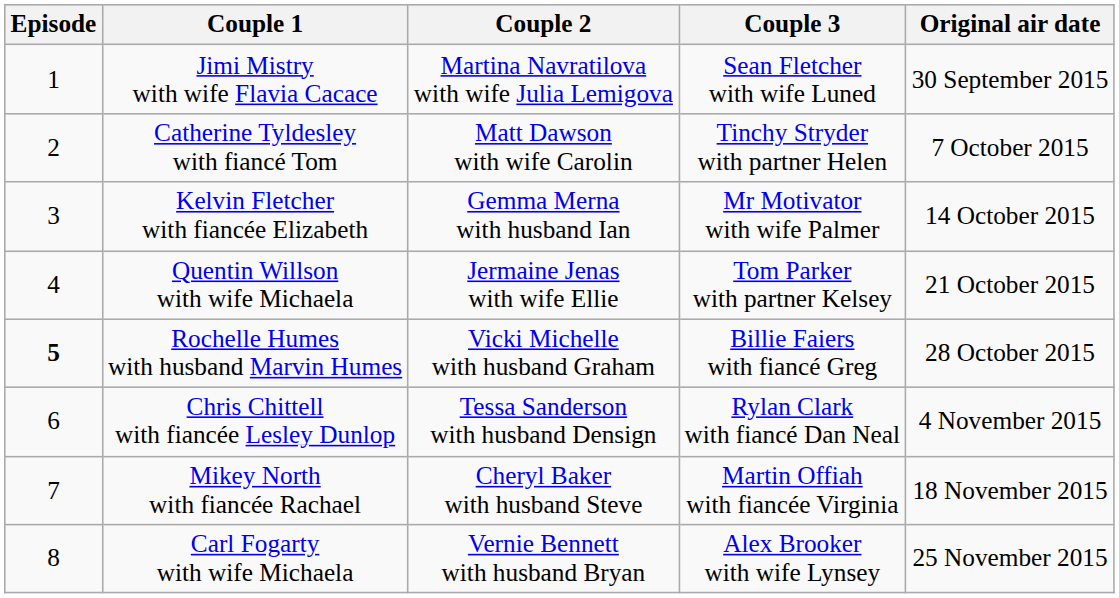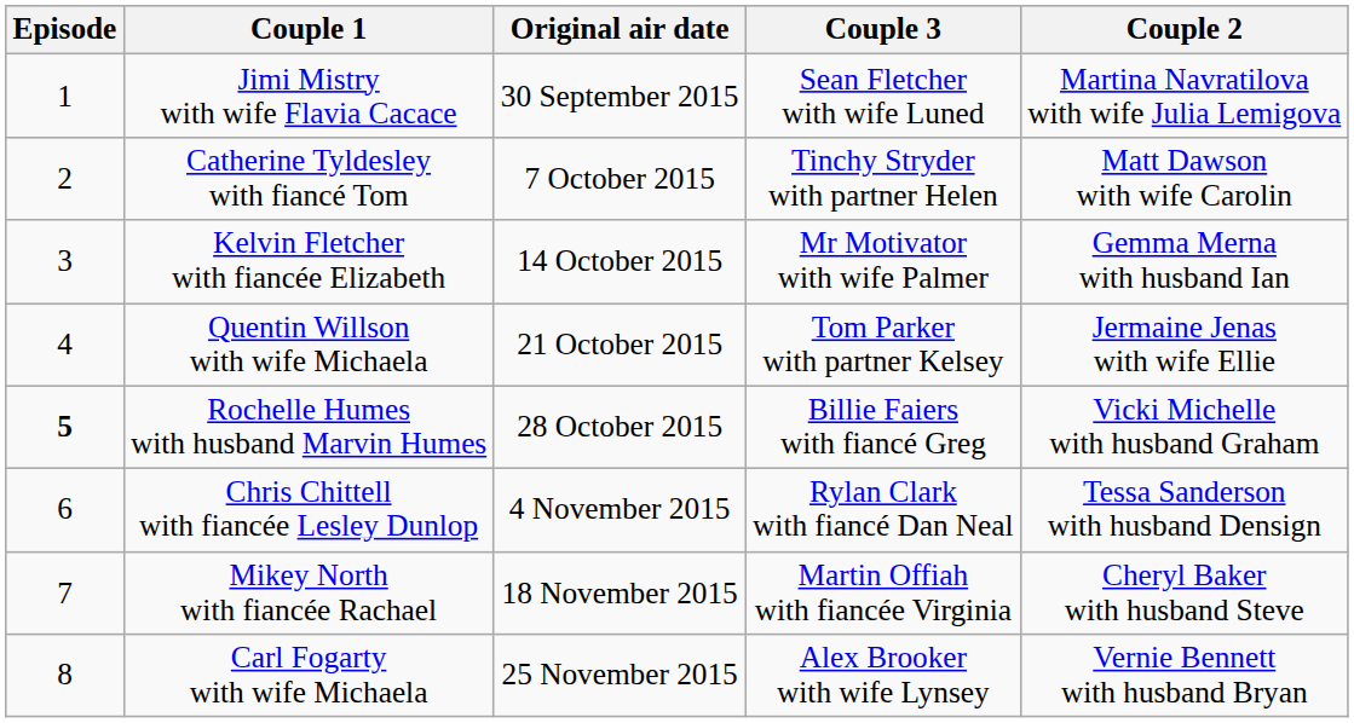 <table class="wikitable sortable" style="text-align:center;">
 <tr>
 <th>Episode</th>
 <th>Couple 1</th>
+<th>Original air date</th>
+<th>Couple 3</th>
 <th>Couple 2</th>
-<th>Couple 3</th>
-<th>Original air date</th>
 </tr>
 <tr>
 <td>1</td>
 <td><a href='#'>Jimi Mistry</a><br>with wife <a href='#'>Flavia Cacace</a></td>
+<td>30 September 2015</td>
+<td><a href='#'>Sean Fletcher</a><br>with wife Luned</td>
 <td><a href='#'>Martina Navratilova</a><br>with wife <a href='#'>Julia Lemigova</a></td>
-<td><a href='#'>Sean Fletcher</a><br>with wife Luned</td>
-<td>30 September 2015</td>
 </tr>
 <tr>
 <td>2</td>
 <td><a href='#'>Catherine Tyldesley</a><br>with fiancé Tom</td>
+<td>7 October 2015</td>
+<td><a href='#'>Tinchy Stryder</a><br>with partner Helen</td>
 <td><a href='#'>Matt Dawson</a><br>with wife Carolin</td>
-<td><a href='#'>Tinchy Stryder</a><br>with partner Helen</td>
-<td>7 October 2015</td>
 </tr>
 <tr>
 <td>3</td>
 <td><a href='#'>Kelvin Fletcher</a><br>with fiancée Elizabeth</td>
+<td>14 October 2015</td>
+<td><a href='#'>Mr Motivator</a><br>with wife Palmer</td>
 <td><a href='#'>Gemma Merna</a><br>with husband Ian</td>
-<td><a href='#'>Mr Motivator</a><br>with wife Palmer</td>
-<td>14 October 2015</td>
 </tr>
 <tr>
 <td>4</td>
 <td><a href='#'>Quentin Willson</a><br>with wife Michaela</td>
+<td>21 October 2015</td>
+<td><a href='#'>Tom Parker</a><br>with partner Kelsey</td>
 <td><a href='#'>Jermaine Jenas</a><br>with wife Ellie</td>
-<td><a href='#'>Tom Parker</a><br>with partner Kelsey</td>
-<td>21 October 2015</td>
 </tr>
 <tr>
 <td><strong>5</strong></td>
 <td><a href='#'>Rochelle Humes</a><br>with husband <a href='#'>Marvin Humes</a></td>
+<td>28 October 2015</td>
+<td><a href='#'>Billie Faiers</a><br>with fiancé Greg</td>
 <td><a href='#'>Vicki Michelle</a><br>with husband Graham</td>
-<td><a href='#'>Billie Faiers</a><br>with fiancé Greg</td>
-<td>28 October 2015</td>
 </tr>
 <tr>
 <td>6</td>
 <td><a href='#'>Chris Chittell</a><br>with fiancée <a href='#'>Lesley Dunlop</a></td>
+<td>4 November 2015</td>
+<td><a href='#'>Rylan Clark</a><br>with fiancé Dan Neal</td>
 <td><a href='#'>Tessa Sanderson</a><br>with husband Densign</td>
-<td><a href='#'>Rylan Clark</a><br>with fiancé Dan Neal</td>
-<td>4 November 2015</td>
 </tr>
 <tr>
 <td>7</td>
 <td><a href='#'>Mikey North</a><br>with fiancée Rachael</td>
+<td>18 November 2015</td>
+<td><a href='#'>Martin Offiah</a><br>with fiancée Virginia</td>
 <td><a href='#'>Cheryl Baker</a><br>with husband Steve</td>
-<td><a href='#'>Martin Offiah</a><br>with fiancée Virginia</td>
-<td>18 November 2015</td>
 </tr>
 <tr>
 <td>8</td>
 <td><a href='#'>Carl Fogarty</a><br>with wife Michaela</td>
+<td>25 November 2015</td>
+<td><a href='#'>Alex Brooker</a><br>with wife Lynsey</td>
 <td><a href='#'>Vernie Bennett</a><br>with husband Bryan</td>
-<td><a href='#'>Alex Brooker</a><br>with wife Lynsey</td>
-<td>25 November 2015</td>
 </tr>
 </table>
